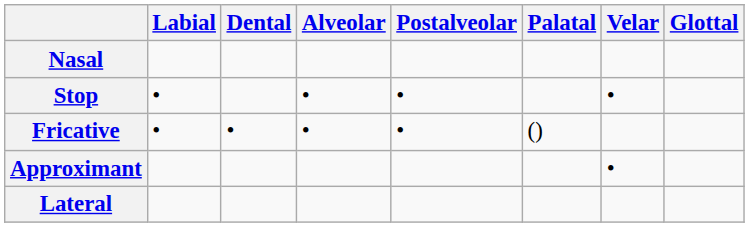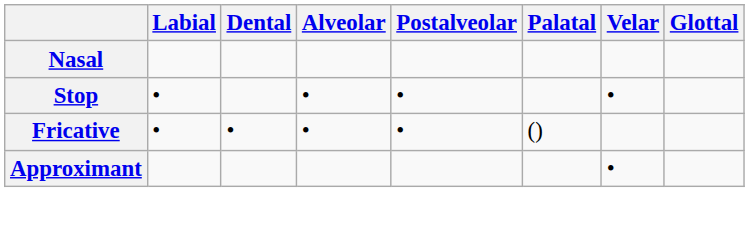 <table class="wikitable">
 <tr>
 <th></th>
 <th><a href='#'>Labial</a></th>
 <th><a href='#'>Dental</a></th>
 <th><a href='#'>Alveolar</a></th>
 <th><a href='#'>Postalveolar</a></th>
 <th><a href='#'>Palatal</a></th>
 <th><a href='#'>Velar</a></th>
 <th><a href='#'>Glottal</a></th>
 </tr>
 <tr>
 <th><a href='#'>Nasal</a></th>
 <td></td>
 <td></td>
 <td></td>
 <td></td>
 <td></td>
 <td><strong></strong></td>
 <td></td>
 </tr>
 <tr>
 <th><a href='#'>Stop</a></th>
 <td> • </td>
 <td></td>
 <td> • </td>
 <td> • </td>
 <td></td>
 <td> • </td>
 <td></td>
 </tr>
 <tr>
 <th><a href='#'>Fricative</a></th>
 <td> • </td>
 <td> • </td>
 <td> • </td>
 <td> • <strong></strong></td>
 <td>(<strong></strong>)</td>
 <td><em></em></td>
 <td></td>
 </tr>
 <tr>
 <th><a href='#'>Approximant</a></th>
 <td></td>
 <td></td>
 <td></td>
 <td></td>
 <td></td>
 <td> • </td>
 <td></td>
 </tr>
-<tr>
-<th><a href='#'>Lateral</a></th>
-<td></td>
-<td></td>
-<td></td>
-<td></td>
-<td></td>
-<td></td>
-<td></td>
-</tr>
 </table>
